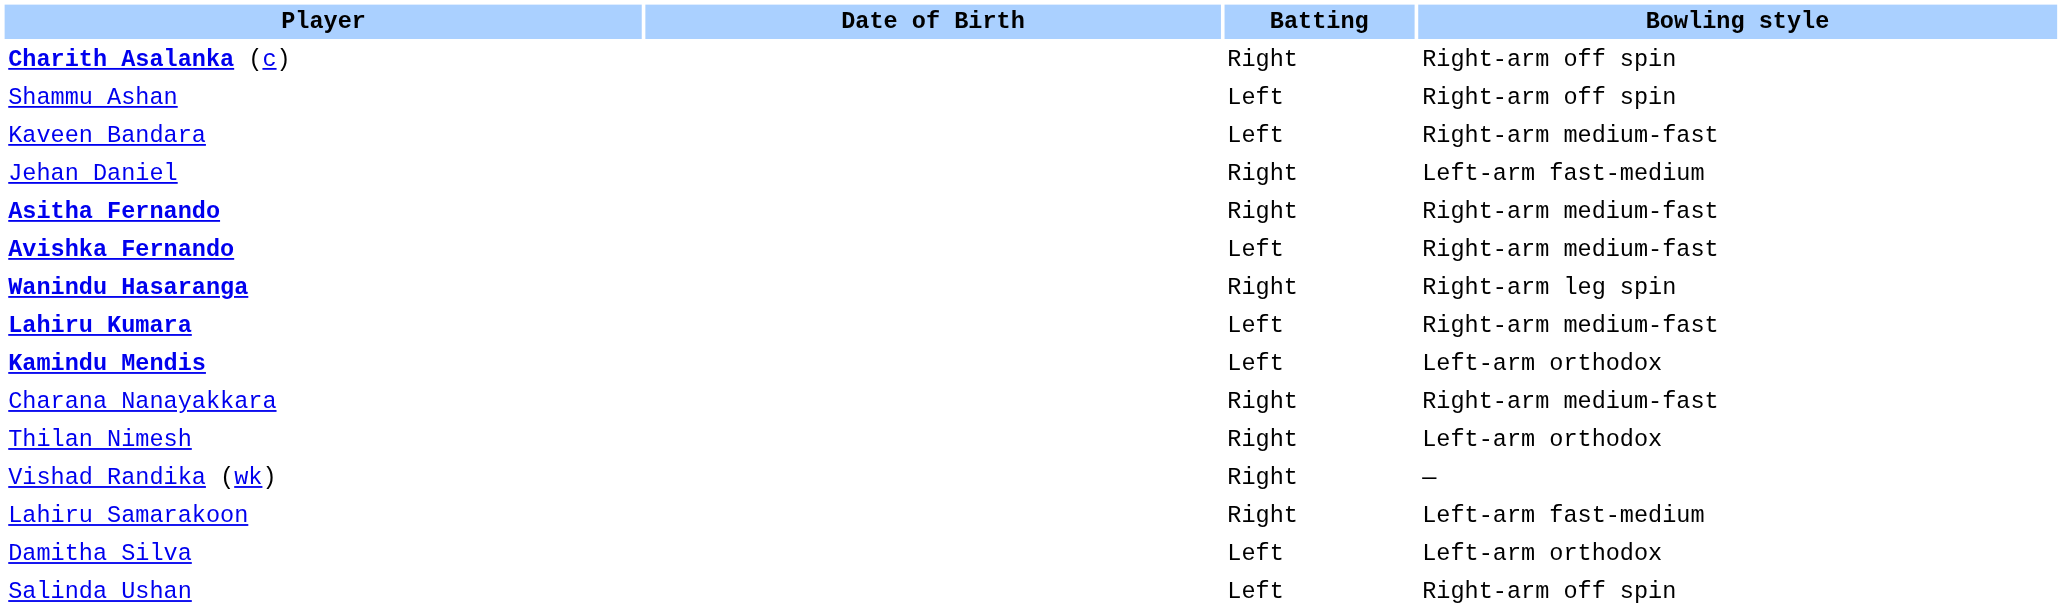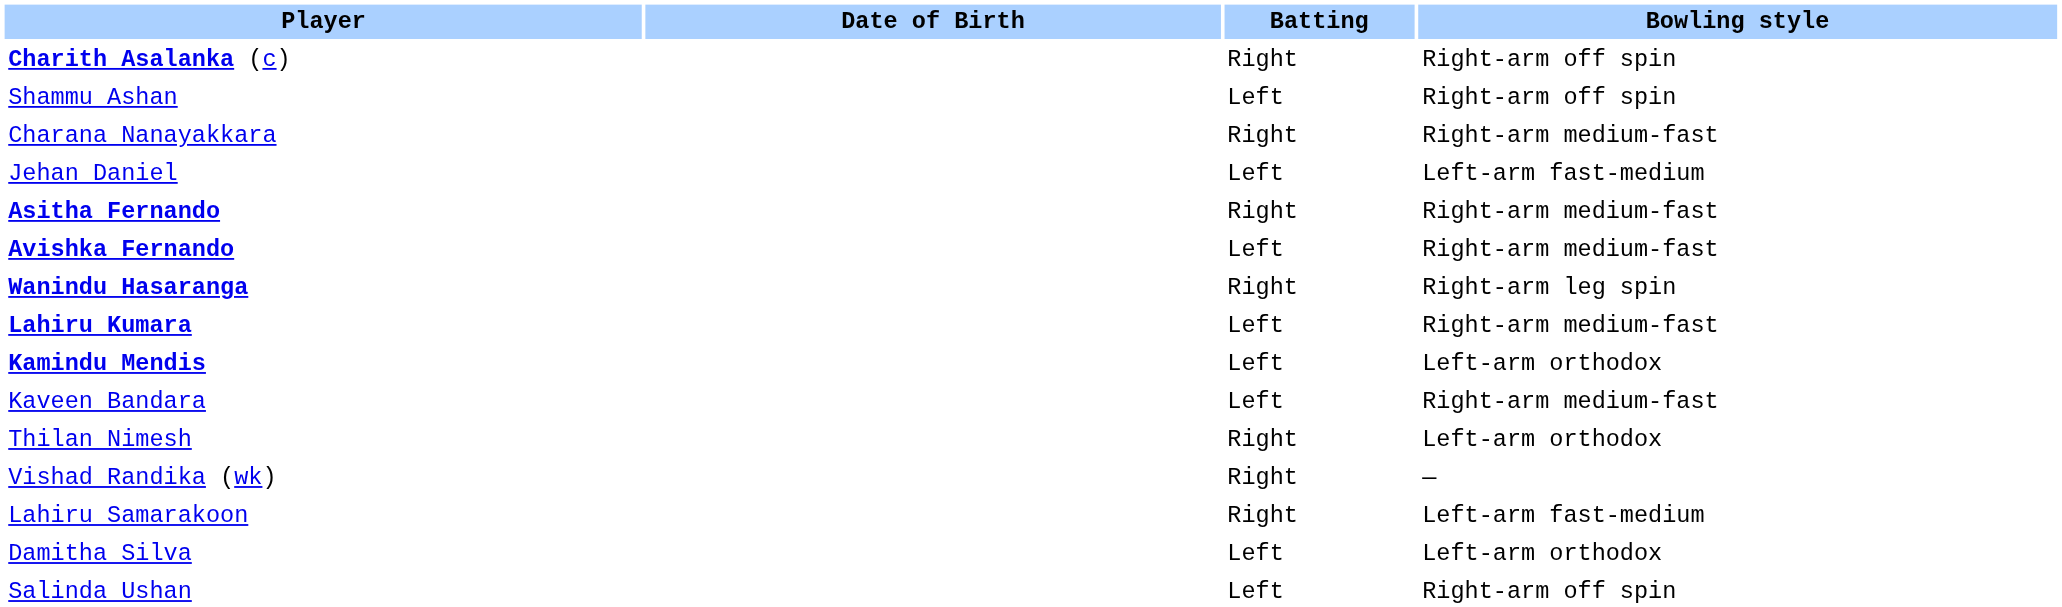 <table border="0" cellspacing="2" cellpadding="2" style="width:90%;">
 <tr style="background:#aad0ff;">
 <th width=20%>Player</th>
 <th width=18%>Date of Birth</th>
 <th width=6%>Batting</th>
 <th width=20%>Bowling style</th>
 </tr>
 <tr>
 <td><strong><a href='#'>Charith Asalanka</a></strong> (<a href='#'>c</a>)</td>
 <td></td>
 <td>Right</td>
 <td>Right-arm off spin</td>
 </tr>
 <tr>
 <td><a href='#'>Shammu Ashan</a></td>
 <td></td>
 <td>Left</td>
 <td>Right-arm off spin</td>
 </tr>
 <tr>
-<td><a href='#'>Kaveen Bandara</a></td>
+<td><a href='#'>Charana Nanayakkara</a></td>
 <td></td>
-<td>Left</td>
+<td>Right</td>
 <td>Right-arm medium-fast</td>
 </tr>
 <tr>
 <td><a href='#'>Jehan Daniel</a></td>
 <td></td>
-<td>Right</td>
+<td>Left</td>
 <td>Left-arm fast-medium</td>
 </tr>
 <tr>
 <td><strong><a href='#'>Asitha Fernando</a></strong></td>
 <td></td>
 <td>Right</td>
 <td>Right-arm medium-fast</td>
 </tr>
 <tr>
 <td><strong><a href='#'>Avishka Fernando</a></strong></td>
 <td></td>
 <td>Left</td>
 <td>Right-arm medium-fast</td>
 </tr>
 <tr>
 <td><strong><a href='#'>Wanindu Hasaranga</a></strong></td>
 <td></td>
 <td>Right</td>
 <td>Right-arm leg spin</td>
 </tr>
 <tr>
 <td><strong><a href='#'>Lahiru Kumara</a></strong></td>
 <td></td>
 <td>Left</td>
 <td>Right-arm medium-fast</td>
 </tr>
 <tr>
 <td><strong><a href='#'>Kamindu Mendis</a></strong></td>
 <td></td>
 <td>Left</td>
 <td>Left-arm orthodox</td>
 </tr>
 <tr>
-<td><a href='#'>Charana Nanayakkara</a></td>
+<td><a href='#'>Kaveen Bandara</a></td>
 <td></td>
-<td>Right</td>
+<td>Left</td>
 <td>Right-arm medium-fast</td>
 </tr>
 <tr>
 <td><a href='#'>Thilan Nimesh</a></td>
 <td></td>
 <td>Right</td>
 <td>Left-arm orthodox</td>
 </tr>
 <tr>
 <td><a href='#'>Vishad Randika</a> (<a href='#'>wk</a>)</td>
 <td></td>
 <td>Right</td>
 <td>—</td>
 </tr>
 <tr>
 <td><a href='#'>Lahiru Samarakoon</a></td>
 <td></td>
 <td>Right</td>
 <td>Left-arm fast-medium</td>
 </tr>
 <tr>
 <td><a href='#'>Damitha Silva</a></td>
 <td></td>
 <td>Left</td>
 <td>Left-arm orthodox</td>
 </tr>
 <tr>
 <td><a href='#'>Salinda Ushan</a></td>
 <td></td>
 <td>Left</td>
 <td>Right-arm off spin</td>
 </tr>
 </table>
